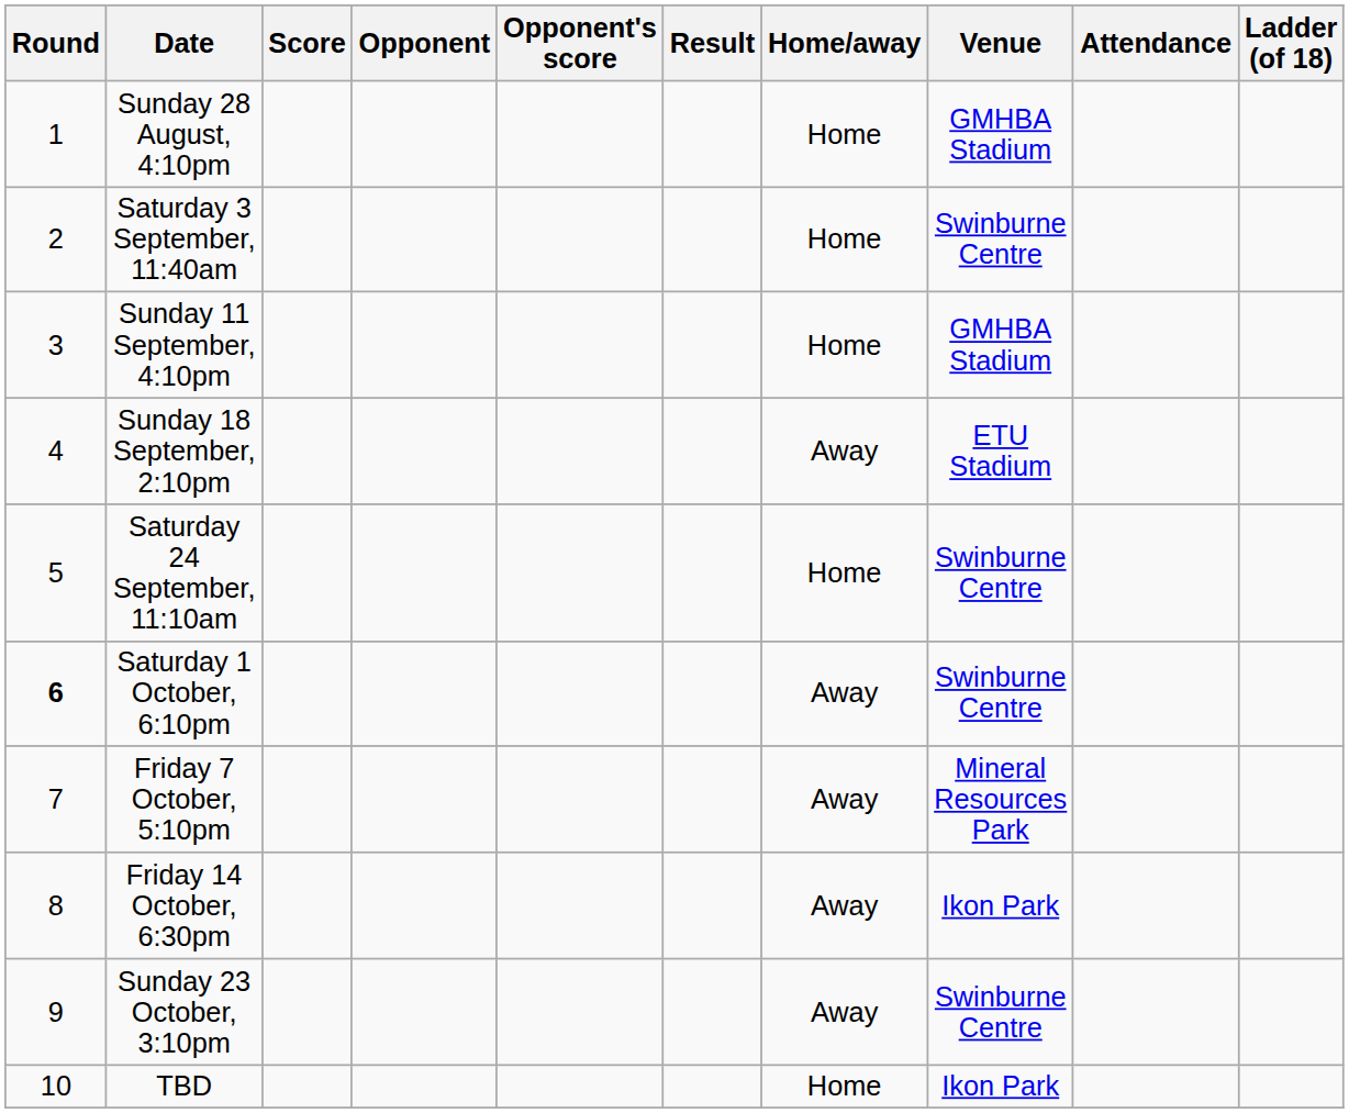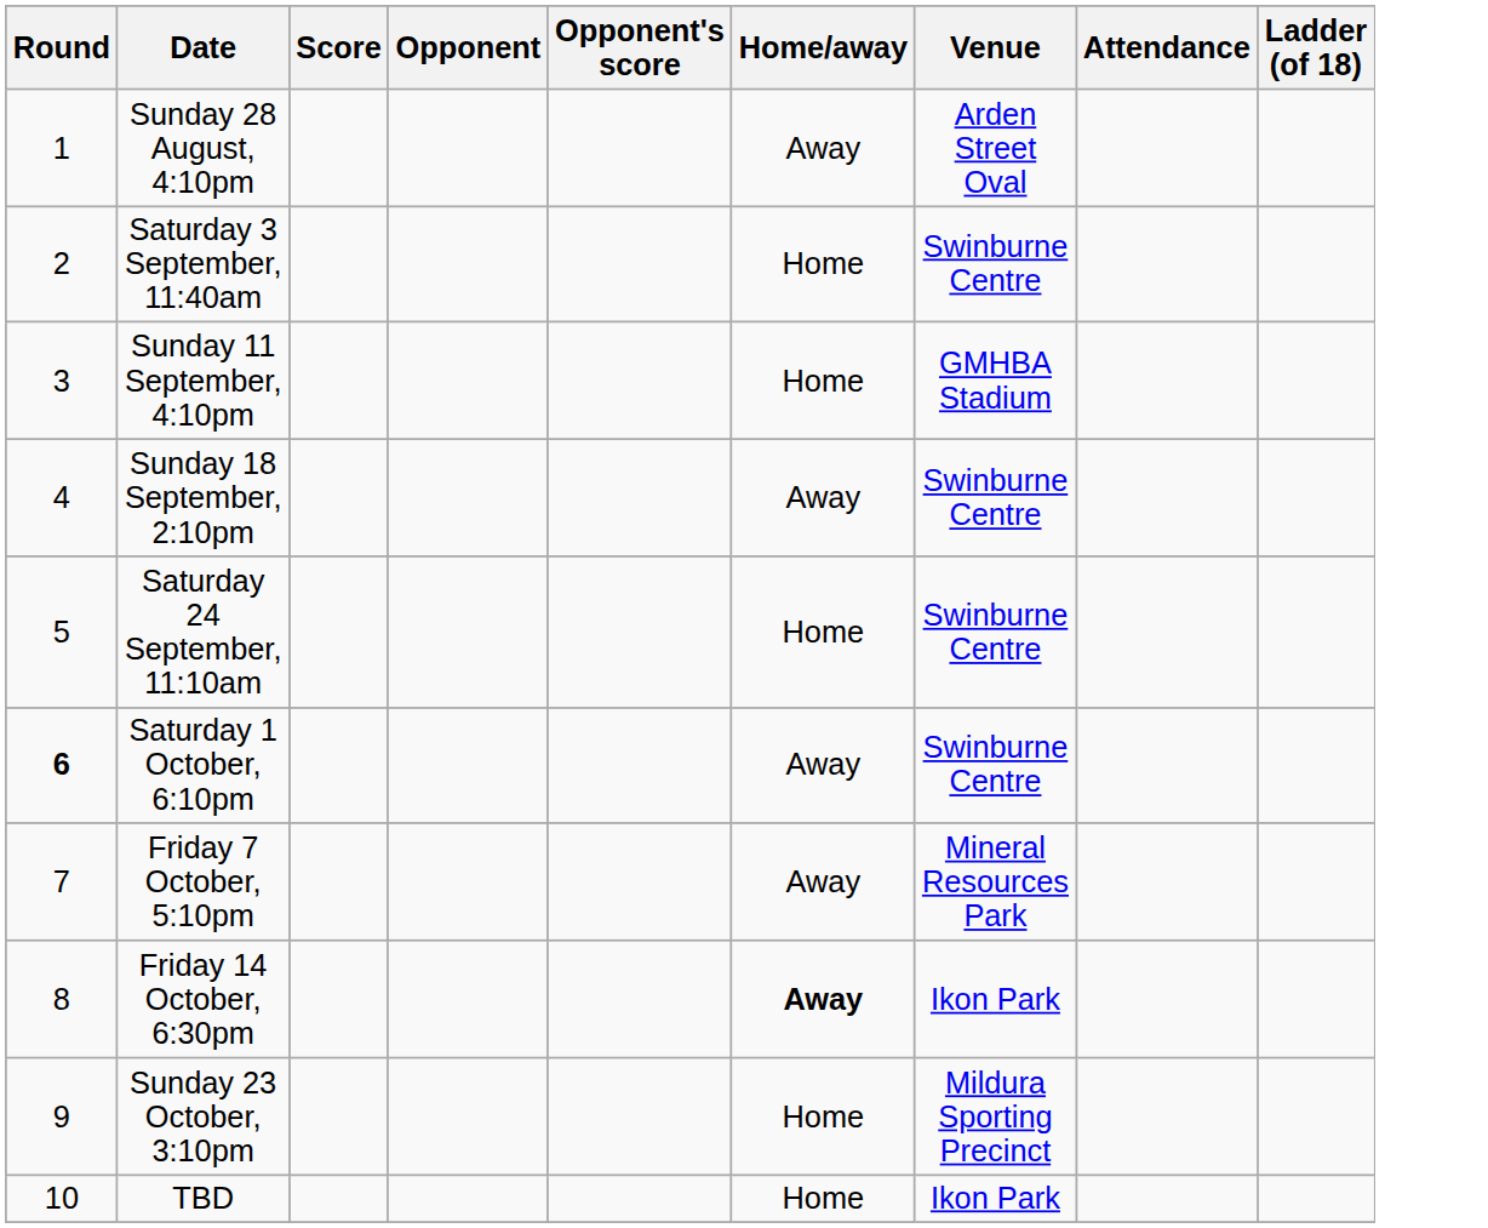 <table class="wikitable" style="font-size:90%; text-align:center; width: 100%; margin-left: auto; margin-right: auto">
 <tr>
 <th>Round</th>
 <th>Date</th>
 <th>Score</th>
 <th>Opponent</th>
 <th>Opponent's score</th>
-<th>Result</th>
 <th>Home/away</th>
 <th>Venue</th>
 <th>Attendance</th>
 <th>Ladder (of 18)</th>
 </tr>
 <tr>
 <td>1</td>
 <td>Sunday 28 August, 4:10pm</td>
 <td></td>
 <td></td>
 <td></td>
-<td></td>
-<td>Home</td>
-<td><a href='#'>GMHBA Stadium</a></td>
+<td>Away</td>
+<td><a href='#'>Arden Street Oval</a></td>
 <td></td>
 <td></td>
 </tr>
 <tr>
 <td>2</td>
 <td>Saturday 3 September, 11:40am</td>
-<td></td>
 <td></td>
 <td></td>
 <td></td>
 <td>Home</td>
 <td><a href='#'>Swinburne Centre</a></td>
 <td></td>
 <td></td>
 </tr>
 <tr>
 <td>3</td>
 <td>Sunday 11 September, 4:10pm</td>
 <td></td>
 <td></td>
 <td></td>
-<td></td>
 <td>Home</td>
 <td><a href='#'>GMHBA Stadium</a></td>
 <td></td>
 <td></td>
 </tr>
 <tr>
 <td>4</td>
 <td>Sunday 18 September, 2:10pm</td>
 <td></td>
 <td></td>
 <td></td>
-<td></td>
 <td>Away</td>
-<td><a href='#'>ETU Stadium</a></td>
+<td><a href='#'>Swinburne Centre</a></td>
 <td></td>
 <td></td>
 </tr>
 <tr>
 <td>5</td>
 <td>Saturday 24 September, 11:10am</td>
-<td></td>
 <td></td>
 <td></td>
 <td></td>
 <td>Home</td>
 <td><a href='#'>Swinburne Centre</a></td>
 <td></td>
 <td></td>
 </tr>
 <tr>
 <td><strong>6</strong></td>
 <td>Saturday 1 October, 6:10pm</td>
 <td></td>
 <td></td>
 <td></td>
-<td></td>
 <td>Away</td>
 <td><a href='#'>Swinburne Centre</a></td>
 <td></td>
 <td></td>
 </tr>
 <tr>
 <td>7</td>
 <td>Friday 7 October, 5:10pm</td>
-<td></td>
 <td></td>
 <td></td>
 <td></td>
 <td>Away</td>
 <td><a href='#'>Mineral Resources Park</a></td>
 <td></td>
 <td></td>
 </tr>
 <tr>
 <td>8</td>
 <td>Friday 14 October, 6:30pm</td>
 <td></td>
 <td></td>
 <td></td>
-<td></td>
-<td>Away</td>
+<td><strong>Away</strong></td>
 <td><a href='#'>Ikon Park</a></td>
 <td></td>
 <td></td>
 </tr>
 <tr>
 <td>9</td>
 <td>Sunday 23 October, 3:10pm</td>
 <td></td>
 <td></td>
 <td></td>
-<td></td>
-<td>Away</td>
-<td><a href='#'>Swinburne Centre</a></td>
+<td>Home</td>
+<td><a href='#'>Mildura Sporting Precinct</a></td>
 <td></td>
 <td></td>
 </tr>
 <tr>
 <td>10</td>
 <td>TBD</td>
 <td></td>
 <td></td>
 <td></td>
-<td></td>
 <td>Home</td>
 <td><a href='#'>Ikon Park</a></td>
 <td></td>
 <td></td>
 </tr>
 </table>
